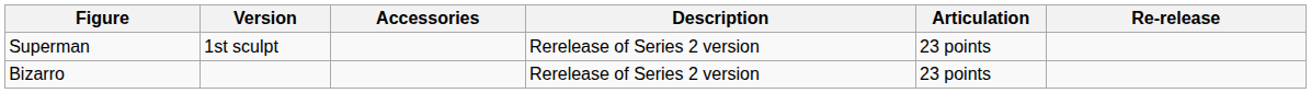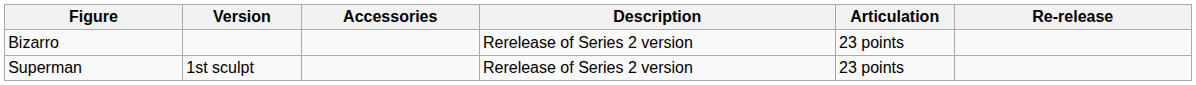 <table class="wikitable" width="75%">
 <tr>
 <th width=15%><strong>Figure</strong></th>
 <th width=10%><strong>Version</strong></th>
 <th width=15%><strong>Accessories</strong></th>
 <th width=30%><strong>Description</strong></th>
 <th width=10%><strong>Articulation</strong></th>
 <th width=20%><strong>Re-release</strong></th>
 </tr>
 <tr>
+<td>Bizarro</td>
+<td></td>
+<td></td>
+<td>Rerelease of Series 2 version</td>
+<td>23 points</td>
+<td></td>
+</tr>
+<tr>
 <td>Superman</td>
 <td>1st sculpt</td>
 <td></td>
 <td>Rerelease of Series 2 version</td>
 <td>23 points</td>
 <td></td>
 </tr>
 <tr>
-<td>Bizarro</td>
-<td></td>
-<td></td>
-<td>Rerelease of Series 2 version</td>
-<td>23 points</td>
-<td></td>
-</tr>
-<tr>
 </tr>
 </table>
